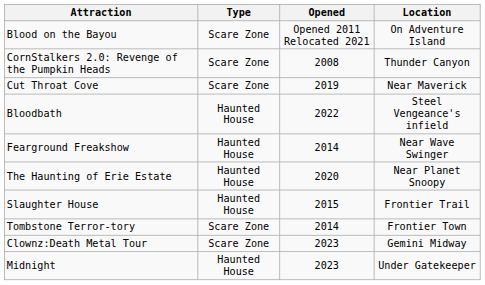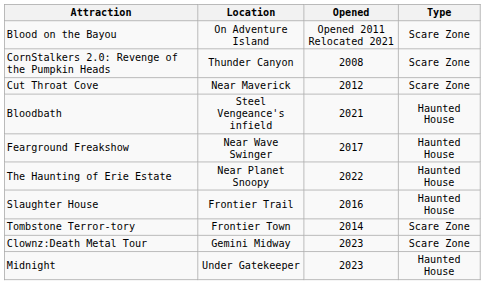 <table class="wikitable sortable">
 <tr>
 <th style="width:20%;">Attraction</th>
+<th style="width:7%;">Location</th>
+<th style="width:7%;">Opened</th>
 <th style="width:7%;">Type</th>
-<th style="width:7%;">Opened</th>
-<th style="width:7%;">Location</th>
 </tr>
 <tr>
 <td>Blood on the Bayou</td>
+<td style="text-align:center">On Adventure Island</td>
+<td style="text-align:center">Opened 2011 Relocated 2021</td>
 <td style="text-align:center">Scare Zone</td>
-<td style="text-align:center">Opened 2011 Relocated 2021</td>
-<td style="text-align:center">On Adventure Island</td>
 </tr>
 <tr>
 <td>CornStalkers 2.0: Revenge of the Pumpkin Heads</td>
+<td style="text-align:center">Thunder Canyon</td>
+<td style="text-align:center">2008</td>
 <td style="text-align:center">Scare Zone</td>
-<td style="text-align:center">2008</td>
-<td style="text-align:center">Thunder Canyon</td>
 </tr>
 <tr>
 <td>Cut Throat Cove</td>
+<td style="text-align:center">Near Maverick</td>
+<td style="text-align:center">2012</td>
 <td style="text-align:center">Scare Zone</td>
-<td style="text-align:center">2019</td>
-<td style="text-align:center">Near Maverick</td>
 </tr>
 <tr>
 <td>Bloodbath</td>
+<td style="text-align:center">Steel Vengeance's infield</td>
+<td style="text-align:center">2021</td>
 <td style="text-align:center">Haunted House</td>
-<td style="text-align:center">2022</td>
-<td style="text-align:center">Steel Vengeance's infield</td>
 </tr>
 <tr>
 <td>Fearground Freakshow</td>
+<td style="text-align:center">Near Wave Swinger</td>
+<td style="text-align:center">2017</td>
 <td style="text-align:center">Haunted House</td>
-<td style="text-align:center">2014</td>
-<td style="text-align:center">Near Wave Swinger</td>
 </tr>
 <tr>
 <td>The Haunting of Erie Estate</td>
+<td style="text-align:center">Near Planet Snoopy</td>
+<td style="text-align:center">2022</td>
 <td style="text-align:center">Haunted House</td>
-<td style="text-align:center">2020</td>
-<td style="text-align:center">Near Planet Snoopy</td>
 </tr>
 <tr>
 <td>Slaughter House</td>
+<td style="text-align:center">Frontier Trail</td>
+<td style="text-align:center">2016</td>
 <td style="text-align:center">Haunted House</td>
-<td style="text-align:center">2015</td>
-<td style="text-align:center">Frontier Trail</td>
 </tr>
 <tr>
 <td>Tombstone Terror-tory</td>
+<td style="text-align:center">Frontier Town</td>
+<td style="text-align:center">2014</td>
 <td style="text-align:center">Scare Zone</td>
-<td style="text-align:center">2014</td>
-<td style="text-align:center">Frontier Town</td>
 </tr>
 <tr>
 <td>Clownz:Death Metal Tour</td>
+<td style="text-align:center">Gemini Midway</td>
+<td style="text-align:center">2023</td>
 <td style="text-align:center">Scare Zone</td>
-<td style="text-align:center">2023</td>
-<td style="text-align:center">Gemini Midway</td>
 </tr>
 <tr>
 <td>Midnight</td>
+<td style="text-align:center">Under Gatekeeper</td>
+<td style="text-align:center">2023</td>
 <td style="text-align:center">Haunted House</td>
-<td style="text-align:center">2023</td>
-<td style="text-align:center">Under Gatekeeper</td>
 </tr>
 </table>
